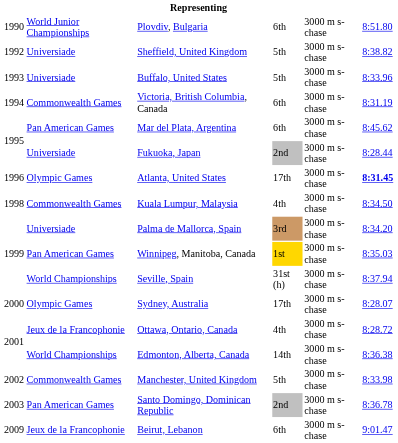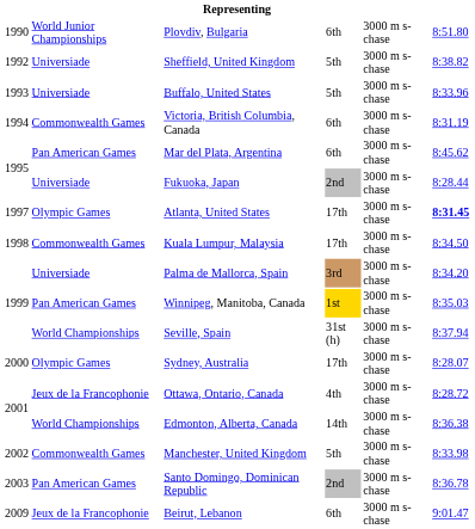 <table>
 <tr>
 <th colspan="6">Representing </th>
 </tr>
 <tr>
 <td>1990</td>
 <td><a href='#'>World Junior Championships</a></td>
 <td><a href='#'>Plovdiv</a>, <a href='#'>Bulgaria</a></td>
 <td>6th</td>
 <td>3000 m s-chase</td>
 <td><a href='#'>8:51.80</a></td>
 </tr>
 <tr>
 <td>1992</td>
 <td><a href='#'>Universiade</a></td>
 <td><a href='#'>Sheffield, United Kingdom</a></td>
 <td>5th</td>
 <td>3000 m s-chase</td>
 <td><a href='#'>8:38.82</a></td>
 </tr>
 <tr>
 <td>1993</td>
 <td><a href='#'>Universiade</a></td>
 <td><a href='#'>Buffalo, United States</a></td>
 <td>5th</td>
 <td>3000 m s-chase</td>
 <td><a href='#'>8:33.96</a></td>
 </tr>
 <tr>
 <td>1994</td>
 <td><a href='#'>Commonwealth Games</a></td>
 <td><a href='#'>Victoria, British Columbia</a>, Canada</td>
 <td>6th</td>
 <td>3000 m s-chase</td>
 <td><a href='#'>8:31.19</a></td>
 </tr>
 <tr>
 <td rowspan=2>1995</td>
 <td><a href='#'>Pan American Games</a></td>
 <td><a href='#'>Mar del Plata, Argentina</a></td>
 <td>6th</td>
 <td>3000 m s-chase</td>
 <td><a href='#'>8:45.62</a></td>
 </tr>
 <tr>
 <td><a href='#'>Universiade</a></td>
 <td><a href='#'>Fukuoka, Japan</a></td>
 <td bgcolor="silver">2nd</td>
 <td>3000 m s-chase</td>
 <td><a href='#'>8:28.44</a></td>
 </tr>
 <tr>
-<td>1996</td>
+<td>1997</td>
 <td><a href='#'>Olympic Games</a></td>
 <td><a href='#'>Atlanta, United States</a></td>
 <td>17th</td>
 <td>3000 m s-chase</td>
 <td><strong><a href='#'>8:31.45</a></strong></td>
 </tr>
 <tr>
 <td>1998</td>
 <td><a href='#'>Commonwealth Games</a></td>
 <td><a href='#'>Kuala Lumpur, Malaysia</a></td>
-<td>4th</td>
+<td>17th</td>
 <td>3000 m s-chase</td>
 <td><a href='#'>8:34.50</a></td>
 </tr>
 <tr>
 <td rowspan=3>1999</td>
 <td><a href='#'>Universiade</a></td>
 <td><a href='#'>Palma de Mallorca, Spain</a></td>
 <td bgcolor="cc9966">3rd</td>
 <td>3000 m s-chase</td>
 <td><a href='#'>8:34.20</a></td>
 </tr>
 <tr>
 <td><a href='#'>Pan American Games</a></td>
 <td><a href='#'>Winnipeg</a>, Manitoba, Canada</td>
 <td bgcolor="gold">1st</td>
 <td>3000 m s-chase</td>
 <td><a href='#'>8:35.03</a></td>
 </tr>
 <tr>
 <td><a href='#'>World Championships</a></td>
 <td><a href='#'>Seville, Spain</a></td>
 <td>31st (h)</td>
 <td>3000 m s-chase</td>
 <td><a href='#'>8:37.94</a></td>
 </tr>
 <tr>
 <td>2000</td>
 <td><a href='#'>Olympic Games</a></td>
 <td><a href='#'>Sydney, Australia</a></td>
 <td>17th</td>
 <td>3000 m s-chase</td>
 <td><a href='#'>8:28.07</a></td>
 </tr>
 <tr>
 <td rowspan=2>2001</td>
 <td><a href='#'>Jeux de la Francophonie</a></td>
 <td><a href='#'>Ottawa, Ontario, Canada</a></td>
 <td>4th</td>
 <td>3000 m s-chase</td>
 <td><a href='#'>8:28.72</a></td>
 </tr>
 <tr>
 <td><a href='#'>World Championships</a></td>
 <td><a href='#'>Edmonton, Alberta, Canada</a></td>
 <td>14th</td>
 <td>3000 m s-chase</td>
 <td><a href='#'>8:36.38</a></td>
 </tr>
 <tr>
 <td>2002</td>
 <td><a href='#'>Commonwealth Games</a></td>
 <td><a href='#'>Manchester, United Kingdom</a></td>
 <td>5th</td>
 <td>3000 m s-chase</td>
 <td><a href='#'>8:33.98</a></td>
 </tr>
 <tr>
 <td>2003</td>
 <td><a href='#'>Pan American Games</a></td>
 <td><a href='#'>Santo Domingo, Dominican Republic</a></td>
 <td bgcolor="silver">2nd</td>
 <td>3000 m s-chase</td>
 <td><a href='#'>8:36.78</a></td>
 </tr>
 <tr>
 <td>2009</td>
 <td><a href='#'>Jeux de la Francophonie</a></td>
 <td><a href='#'>Beirut, Lebanon</a></td>
 <td>6th</td>
 <td>3000 m s-chase</td>
 <td><a href='#'>9:01.47</a></td>
 </tr>
 </table>
